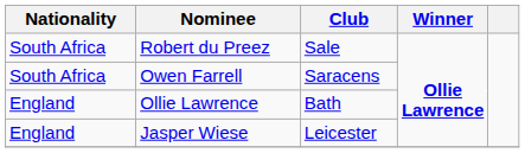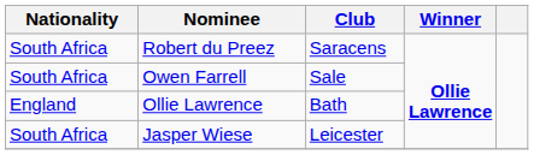 <table class="wikitable">
 <tr>
 <th width=110>Nationality</th>
 <th width=140>Nominee</th>
 <th width=80><a href='#'>Club</a></th>
 <th width=70><a href='#'>Winner</a></th>
 <th width=20></th>
 </tr>
 <tr>
 <td> <a href='#'>South Africa</a></td>
 <td><a href='#'>Robert du Preez</a></td>
-<td><a href='#'>Sale</a></td>
+<td><a href='#'>Saracens</a></td>
 <td rowspan=4 align=center><br><strong><a href='#'>Ollie Lawrence</a></strong></td>
 <td rowspan=4 align=center></td>
 </tr>
 <tr>
 <td> <a href='#'>South Africa</a></td>
 <td><a href='#'>Owen Farrell</a></td>
-<td><a href='#'>Saracens</a></td>
+<td><a href='#'>Sale</a></td>
 </tr>
 <tr>
 <td> <a href='#'>England</a></td>
 <td><a href='#'>Ollie Lawrence</a></td>
 <td><a href='#'>Bath</a></td>
 </tr>
 <tr>
-<td> <a href='#'>England</a></td>
+<td> <a href='#'>South Africa</a></td>
 <td><a href='#'>Jasper Wiese</a></td>
 <td><a href='#'>Leicester</a></td>
 </tr>
 <tr>
 </tr>
 </table>
